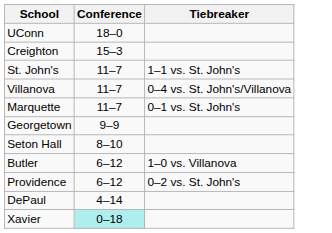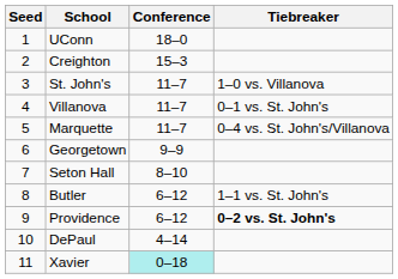 <table class="wikitable" style="white-space:nowrap; font-size:90%;text-align:center">
 <tr>
+<th>Seed</th>
 <th>School</th>
 <th>Conference</th>
 <th>Tiebreaker</th>
 </tr>
 <tr>
+<td>1</td>
 <td align="left">UConn</td>
 <td>18–0</td>
 <td align="left"></td>
 </tr>
 <tr>
+<td>2</td>
 <td align="left">Creighton</td>
 <td>15–3</td>
 <td align="left"></td>
 </tr>
 <tr>
+<td>3</td>
 <td align="left">St. John's</td>
 <td>11–7</td>
-<td align="left">1–1 vs. St. John's</td>
+<td align="left">1–0 vs. Villanova</td>
 </tr>
 <tr>
+<td>4</td>
 <td align="left">Villanova</td>
+<td>11–7</td>
+<td align="left">0–1 vs. St. John's</td>
+</tr>
+<tr>
+<td>5</td>
+<td align="left">Marquette</td>
 <td>11–7</td>
 <td align="left">0–4 vs. St. John's/Villanova</td>
 </tr>
 <tr>
-<td align="left">Marquette</td>
-<td>11–7</td>
-<td align="left">0–1 vs. St. John's</td>
-</tr>
-<tr>
+<td>6</td>
 <td align="left">Georgetown</td>
 <td>9–9</td>
 <td align="left"></td>
 </tr>
 <tr>
+<td>7</td>
 <td align="left">Seton Hall</td>
 <td>8–10</td>
 <td align="left"></td>
 </tr>
 <tr>
+<td>8</td>
 <td align="left">Butler</td>
 <td>6–12</td>
-<td align="left">1–0 vs. Villanova</td>
+<td align="left">1–1 vs. St. John's</td>
 </tr>
 <tr>
+<td>9</td>
 <td align="left">Providence</td>
 <td>6–12</td>
-<td align="left">0–2 vs. St. John's</td>
+<td align="left"><strong>0–2 vs. St. John's</strong></td>
 </tr>
 <tr>
+<td>10</td>
 <td align="left">DePaul</td>
 <td>4–14</td>
 <td align="left"></td>
 </tr>
 <tr>
+<td>11</td>
 <td align="left">Xavier</td>
 <td style="background: paleturquoise;">0–18</td>
 <td align="left"></td>
 </tr>
 </table>
